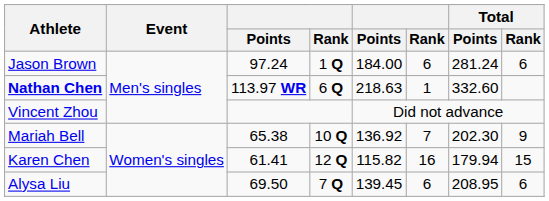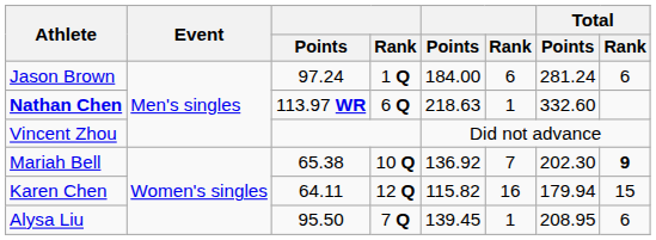 <table class=wikitable style=text-align:center;font-size:90%>
 <tr>
 <th rowspan=2>Athlete</th>
 <th rowspan=2>Event</th>
 <th colspan=2></th>
 <th colspan=2></th>
 <th colspan=2>Total</th>
 </tr>
 <tr style=font-size:95%>
 <th>Points</th>
 <th>Rank</th>
 <th>Points</th>
 <th>Rank</th>
 <th>Points</th>
 <th>Rank</th>
 </tr>
 <tr>
 <td align=left><a href='#'>Jason Brown</a></td>
 <td align=left rowspan=3><a href='#'>Men's singles</a></td>
 <td>97.24</td>
 <td>1 <strong>Q</strong></td>
 <td>184.00</td>
 <td>6</td>
 <td>281.24</td>
 <td>6</td>
 </tr>
 <tr>
 <td align=left><strong><a href='#'>Nathan Chen</a></strong></td>
 <td>113.97 <strong><a href='#'>WR</a></strong></td>
 <td>6 <strong>Q</strong></td>
 <td>218.63</td>
 <td>1</td>
 <td>332.60</td>
 <td></td>
 </tr>
 <tr>
 <td align=left><a href='#'>Vincent Zhou</a></td>
 <td colspan=2></td>
 <td colspan=4>Did not advance</td>
 </tr>
 <tr>
 <td align=left><a href='#'>Mariah Bell</a></td>
 <td align=left rowspan=3><a href='#'>Women's singles</a></td>
 <td>65.38</td>
 <td>10 <strong>Q</strong></td>
 <td>136.92</td>
 <td>7</td>
 <td>202.30</td>
-<td>9</td>
+<td><strong>9</strong></td>
 </tr>
 <tr>
 <td align=left><a href='#'>Karen Chen</a></td>
-<td>61.41</td>
+<td>64.11</td>
 <td>12 <strong>Q</strong></td>
 <td>115.82</td>
 <td>16</td>
 <td>179.94</td>
 <td>15</td>
 </tr>
 <tr>
 <td align=left><a href='#'>Alysa Liu</a></td>
-<td>69.50</td>
+<td>95.50</td>
 <td>7 <strong>Q</strong></td>
 <td>139.45</td>
-<td>6</td>
+<td>1</td>
 <td>208.95</td>
 <td>6</td>
 </tr>
 </table>
